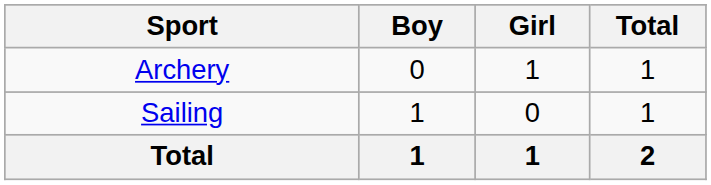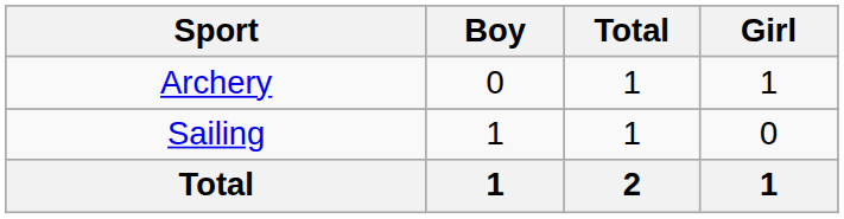 <table class="wikitable" style="text-align:center;">
 <tr>
 <th width=200>Sport</th>
 <th width=60>Boy</th>
+<th width=60>Total</th>
 <th width=60>Girl</th>
-<th width=60>Total</th>
 </tr>
 <tr>
 <td><a href='#'>Archery</a></td>
 <td>0</td>
 <td>1</td>
 <td>1</td>
 </tr>
 <tr>
 <td><a href='#'>Sailing</a></td>
 <td>1</td>
+<td>1</td>
 <td>0</td>
-<td>1</td>
 </tr>
 <tr>
 <th>Total</th>
 <th>1</th>
+<th>2</th>
 <th>1</th>
-<th>2</th>
 </tr>
 </table>
